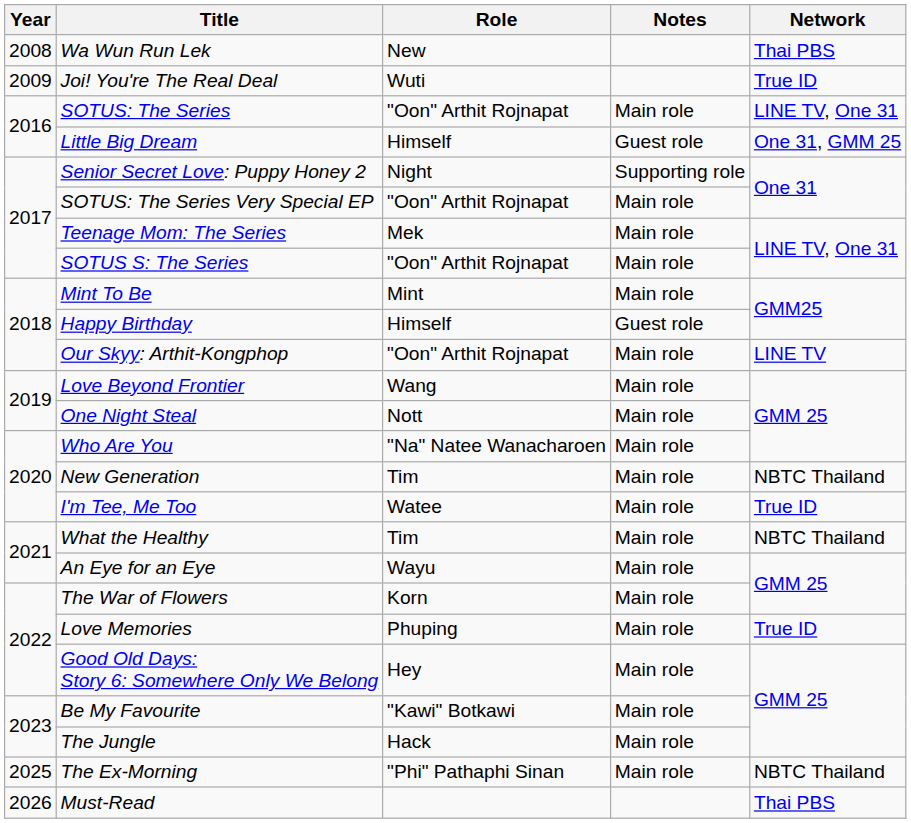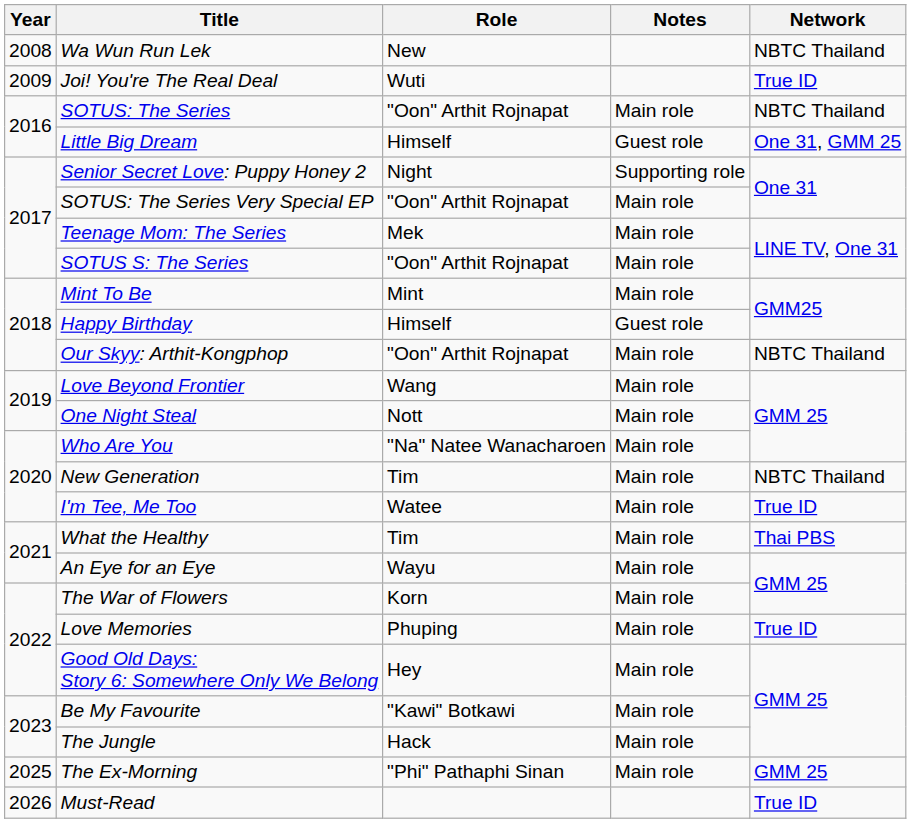 <table class="wikitable">
 <tr>
 <th>Year</th>
 <th>Title</th>
 <th>Role</th>
 <th>Notes</th>
 <th>Network</th>
 </tr>
 <tr>
 <td>2008</td>
 <td><em>Wa Wun Run Lek</em></td>
 <td>New</td>
 <td></td>
-<td><a href='#'>Thai PBS</a></td>
+<td>NBTC Thailand</td>
 </tr>
 <tr>
 <td>2009</td>
 <td><em>Joi! You're The Real Deal</em></td>
 <td>Wuti</td>
 <td></td>
 <td><a href='#'>True ID</a></td>
 </tr>
 <tr>
 <td rowspan="2">2016</td>
 <td><em><a href='#'>SOTUS: The Series</a></em></td>
 <td>"Oon" Arthit Rojnapat</td>
 <td>Main role</td>
-<td><a href='#'>LINE TV</a>, <a href='#'>One 31</a></td>
+<td>NBTC Thailand</td>
 </tr>
 <tr>
 <td><em><a href='#'>Little Big Dream</a></em></td>
 <td>Himself</td>
 <td>Guest role</td>
 <td><a href='#'>One 31</a>, <a href='#'>GMM 25</a></td>
 </tr>
 <tr>
 <td rowspan="4">2017</td>
 <td><em><a href='#'>Senior Secret Love</a>: Puppy Honey 2</em></td>
 <td>Night</td>
 <td>Supporting role</td>
 <td rowspan="2"><a href='#'>One 31</a></td>
 </tr>
 <tr>
 <td><em>SOTUS: The Series Very Special EP</em></td>
 <td>"Oon" Arthit Rojnapat</td>
 <td>Main role</td>
 </tr>
 <tr>
 <td><em><a href='#'>Teenage Mom: The Series</a></em></td>
 <td>Mek</td>
 <td>Main role</td>
 <td rowspan="2"><a href='#'>LINE TV</a>, <a href='#'>One 31</a></td>
 </tr>
 <tr>
 <td><em><a href='#'>SOTUS S: The Series</a></em></td>
 <td>"Oon" Arthit Rojnapat</td>
 <td>Main role</td>
 </tr>
 <tr>
 <td rowspan="3">2018</td>
 <td><em><a href='#'>Mint To Be</a></em></td>
 <td>Mint</td>
 <td>Main role</td>
 <td rowspan="2"><a href='#'>GMM25</a></td>
 </tr>
 <tr>
 <td><em><a href='#'>Happy Birthday</a></em></td>
 <td>Himself</td>
 <td>Guest role</td>
 </tr>
 <tr>
 <td><em><a href='#'>Our Skyy</a>: Arthit-Kongphop</em></td>
 <td>"Oon" Arthit Rojnapat</td>
 <td>Main role</td>
-<td><a href='#'>LINE TV</a></td>
+<td>NBTC Thailand</td>
 </tr>
 <tr>
 <td rowspan="2">2019</td>
 <td><em><a href='#'>Love Beyond Frontier</a></em></td>
 <td>Wang</td>
 <td>Main role</td>
 <td rowspan="3"><a href='#'>GMM 25</a></td>
 </tr>
 <tr>
 <td><em><a href='#'>One Night Steal</a></em></td>
 <td>Nott</td>
 <td>Main role</td>
 </tr>
 <tr>
 <td rowspan="3">2020</td>
 <td><em><a href='#'>Who Are You</a></em></td>
 <td>"Na" Natee Wanacharoen</td>
 <td>Main role</td>
 </tr>
 <tr>
 <td><em>New Generation</em></td>
 <td>Tim</td>
 <td>Main role</td>
 <td>NBTC Thailand</td>
 </tr>
 <tr>
 <td><em><a href='#'>I'm Tee, Me Too</a></em></td>
 <td>Watee</td>
 <td>Main role</td>
 <td><a href='#'>True ID</a></td>
 </tr>
 <tr>
 <td rowspan="2">2021</td>
 <td><em>What the Healthy</em></td>
 <td>Tim</td>
 <td>Main role</td>
-<td>NBTC Thailand</td>
+<td><a href='#'>Thai PBS</a></td>
 </tr>
 <tr>
 <td><em>An Eye for an Eye</em></td>
 <td>Wayu</td>
 <td>Main role</td>
 <td rowspan="2"><a href='#'>GMM 25</a></td>
 </tr>
 <tr>
 <td rowspan="3">2022</td>
 <td><em>The War of Flowers</em></td>
 <td>Korn</td>
 <td>Main role</td>
 </tr>
 <tr>
 <td><em>Love Memories</em></td>
 <td>Phuping</td>
 <td>Main role</td>
 <td><a href='#'>True ID</a></td>
 </tr>
 <tr>
 <td><em><a href='#'>Good Old Days:<br>Story 6: Somewhere Only We Belong</a></em></td>
 <td>Hey</td>
 <td>Main role</td>
 <td rowspan="3"><a href='#'>GMM 25</a></td>
 </tr>
 <tr>
 <td rowspan="2">2023</td>
 <td><em>Be My Favourite</em></td>
 <td>"Kawi" Botkawi</td>
 <td>Main role</td>
 </tr>
 <tr>
 <td><em>The Jungle</em></td>
 <td>Hack</td>
 <td>Main role</td>
 </tr>
 <tr>
 <td>2025</td>
 <td><em>The Ex-Morning</em></td>
 <td>"Phi" Pathaphi Sinan</td>
 <td>Main role</td>
-<td>NBTC Thailand</td>
+<td><a href='#'>GMM 25</a></td>
 </tr>
 <tr>
 <td>2026</td>
 <td><em>Must-Read</em></td>
 <td></td>
 <td></td>
-<td><a href='#'>Thai PBS</a></td>
+<td><a href='#'>True ID</a></td>
 </tr>
 </table>
